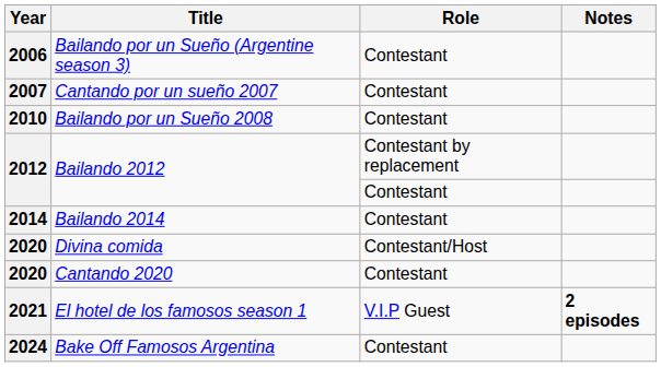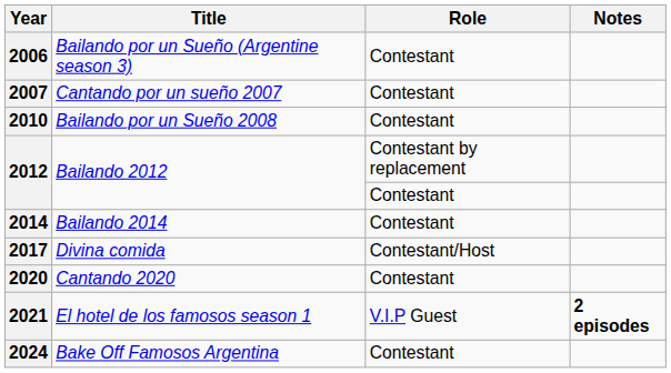 <table class="wikitable plainrowheaders sortable">
 <tr>
 <th scope="col">Year</th>
 <th scope="col">Title</th>
 <th scope="col" class="unsortable">Role</th>
 <th scope="col" class="unsortable">Notes</th>
 </tr>
 <tr>
 <th scope="row">2006</th>
 <td><em><a href='#'>Bailando por un Sueño (Argentine season 3)</a></em></td>
 <td>Contestant</td>
 <td></td>
 </tr>
 <tr>
 <th scope="row">2007</th>
 <td><em><a href='#'>Cantando por un sueño 2007</a></em></td>
 <td>Contestant</td>
 <td></td>
 </tr>
 <tr>
 <th scope="row">2010</th>
 <td><em><a href='#'>Bailando por un Sueño 2008</a></em></td>
 <td>Contestant</td>
 <td></td>
 </tr>
 <tr>
 <th scope="row" rowspan="2">2012</th>
 <td rowspan="2"><em><a href='#'>Bailando 2012</a></em></td>
 <td>Contestant by replacement</td>
 <td></td>
 </tr>
 <tr>
 <td>Contestant</td>
 <td></td>
 </tr>
 <tr>
 <th scope="row">2014</th>
 <td><em><a href='#'>Bailando 2014</a></em></td>
 <td>Contestant</td>
 <td></td>
 </tr>
 <tr>
-<th scope="row">2020</th>
+<th scope="row">2017</th>
 <td><em><a href='#'>Divina comida</a></em></td>
 <td>Contestant/Host</td>
 <td></td>
 </tr>
 <tr>
 <th scope="row">2020</th>
 <td><em><a href='#'>Cantando 2020</a></em></td>
 <td>Contestant</td>
 <td></td>
 </tr>
 <tr>
 <th scope="row">2021</th>
 <td><em><a href='#'>El hotel de los famosos season 1</a></em></td>
 <td><a href='#'>V.I.P</a> Guest</td>
 <td><strong>2 episodes</strong></td>
 </tr>
 <tr>
 <th scope="row">2024</th>
 <td><em><a href='#'>Bake Off Famosos Argentina</a></em></td>
 <td>Contestant</td>
 <td></td>
 </tr>
 </table>
